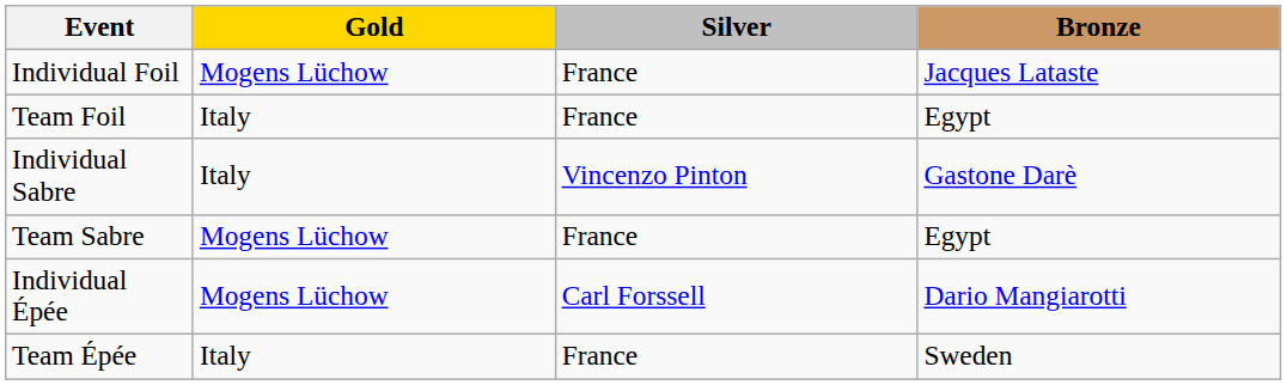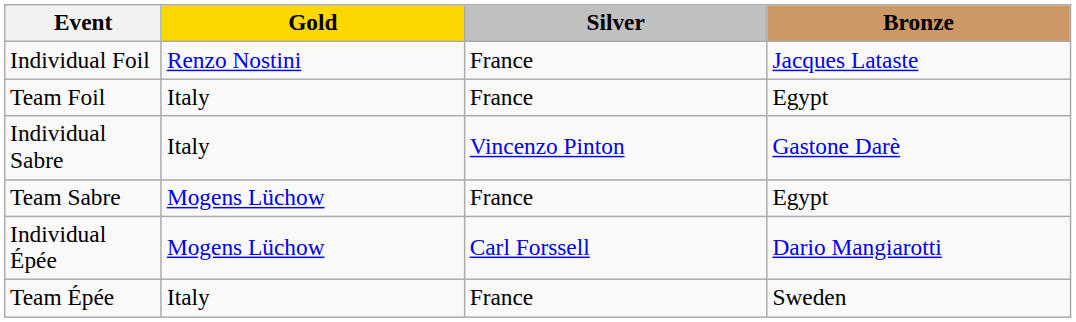 <table class="wikitable">
 <tr>
 <th width="100">Event</th>
 <th style="background-color:gold;" width="200"> Gold</th>
 <th style="background-color:silver;" width="200"> Silver</th>
 <th style="background-color:#CC9966;" width="200"> Bronze</th>
 </tr>
 <tr>
 <td>Individual Foil</td>
-<td> <a href='#'>Mogens Lüchow</a></td>
+<td> <a href='#'>Renzo Nostini</a></td>
 <td> France</td>
 <td> <a href='#'>Jacques Lataste</a></td>
 </tr>
 <tr>
 <td>Team Foil</td>
 <td> Italy</td>
 <td> France</td>
 <td> Egypt</td>
 </tr>
 <tr>
 <td>Individual Sabre</td>
 <td> Italy</td>
 <td> <a href='#'>Vincenzo Pinton</a></td>
 <td> <a href='#'>Gastone Darè</a></td>
 </tr>
 <tr>
 <td>Team Sabre</td>
 <td> <a href='#'>Mogens Lüchow</a></td>
 <td> France</td>
 <td> Egypt</td>
 </tr>
 <tr>
 <td>Individual Épée</td>
 <td> <a href='#'>Mogens Lüchow</a></td>
 <td> <a href='#'>Carl Forssell</a></td>
 <td> <a href='#'>Dario Mangiarotti</a></td>
 </tr>
 <tr>
 <td>Team Épée</td>
 <td> Italy</td>
 <td> France</td>
 <td> Sweden</td>
 </tr>
 </table>
